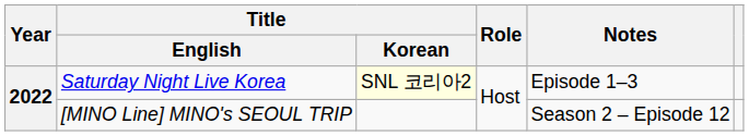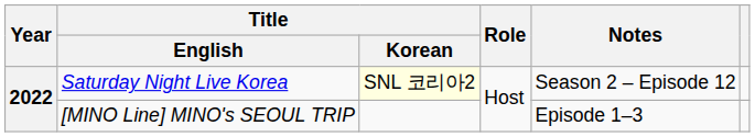 <table class="wikitable sortable plainrowheaders">
 <tr>
 <th scope="col" rowspan="2">Year</th>
 <th scope="col" colspan="2">Title</th>
 <th scope="col" rowspan="2">Role</th>
 <th scope="col" rowspan="2">Notes</th>
 <th scope="col" rowspan="2" class="unsortable"></th>
 </tr>
 <tr>
 <th scope="col">English</th>
 <th scope="col">Korean</th>
 </tr>
 <tr>
 <th scope="row" rowspan=2>2022</th>
 <td><em><a href='#'>Saturday Night Live Korea</a></em></td>
 <td style="background: lightyellow;">SNL 코리아2</td>
 <td rowspan=2>Host</td>
-<td>Episode 1–3</td>
+<td>Season 2 – Episode 12</td>
 <td></td>
 </tr>
 <tr>
 <td><em>[MINO Line] MINO's SEOUL TRIP</em></td>
 <td></td>
-<td>Season 2 – Episode 12</td>
+<td>Episode 1–3</td>
 <td></td>
 </tr>
 </table>
